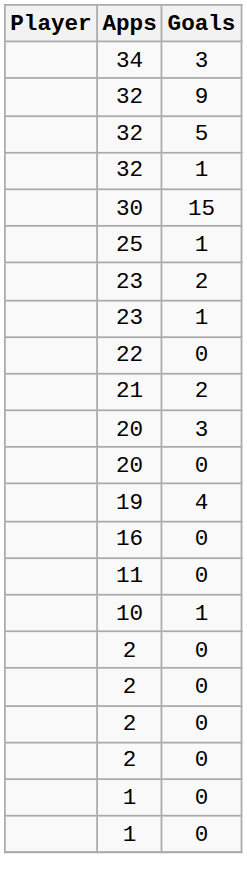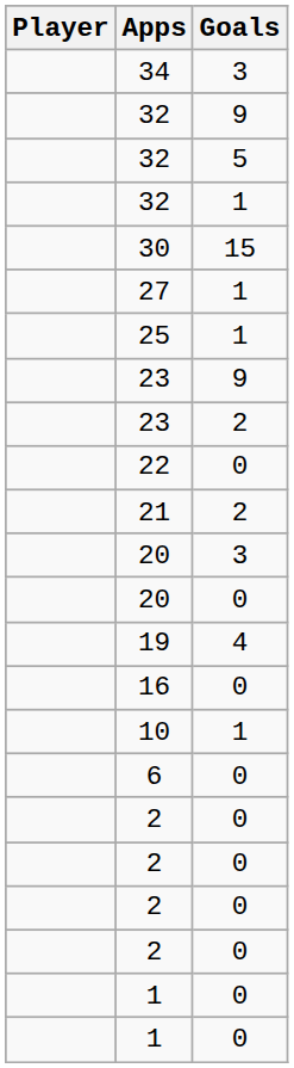 <table class="wikitable sortable" style="text-align: center;">
 <tr>
 <th>Player</th>
 <th>Apps</th>
 <th>Goals</th>
 </tr>
 <tr>
 <td align=left> </td>
 <td>34</td>
 <td>3</td>
 </tr>
 <tr>
 <td align=left> </td>
 <td>32</td>
 <td>9</td>
 </tr>
 <tr>
 <td align=left> </td>
 <td>32</td>
 <td>5</td>
 </tr>
 <tr>
 <td align=left> </td>
 <td>32</td>
 <td>1</td>
 </tr>
 <tr>
 <td align=left> </td>
 <td>30</td>
 <td>15</td>
 </tr>
 <tr>
 <td align=left> </td>
+<td>27</td>
+<td>1</td>
+</tr>
+<tr>
+<td align=left> </td>
 <td>25</td>
 <td>1</td>
 </tr>
 <tr>
 <td align=left> </td>
 <td>23</td>
-<td>2</td>
+<td>9</td>
 </tr>
 <tr>
 <td align=left> </td>
 <td>23</td>
-<td>1</td>
+<td>2</td>
 </tr>
 <tr>
 <td align=left> </td>
 <td>22</td>
 <td>0</td>
 </tr>
 <tr>
 <td align=left> </td>
 <td>21</td>
 <td>2</td>
 </tr>
 <tr>
 <td align=left> </td>
 <td>20</td>
 <td>3</td>
 </tr>
 <tr>
 <td align=left> </td>
 <td>20</td>
 <td>0</td>
 </tr>
 <tr>
 <td align=left> </td>
 <td>19</td>
 <td>4</td>
 </tr>
 <tr>
 <td align=left> </td>
 <td>16</td>
 <td>0</td>
 </tr>
 <tr>
 <td align=left> </td>
-<td>11</td>
-<td>0</td>
+<td>10</td>
+<td>1</td>
 </tr>
 <tr>
 <td align=left> </td>
-<td>10</td>
-<td>1</td>
+<td>6</td>
+<td>0</td>
 </tr>
 <tr>
 <td align=left> </td>
 <td>2</td>
 <td>0</td>
 </tr>
 <tr>
 <td align=left> </td>
 <td>2</td>
 <td>0</td>
 </tr>
 <tr>
 <td align=left> </td>
 <td>2</td>
 <td>0</td>
 </tr>
 <tr>
 <td align=left> </td>
 <td>2</td>
 <td>0</td>
 </tr>
 <tr>
 <td align=left> </td>
 <td>1</td>
 <td>0</td>
 </tr>
 <tr>
 <td align=left> </td>
 <td>1</td>
 <td>0</td>
 </tr>
 <tr>
 </tr>
 </table>
